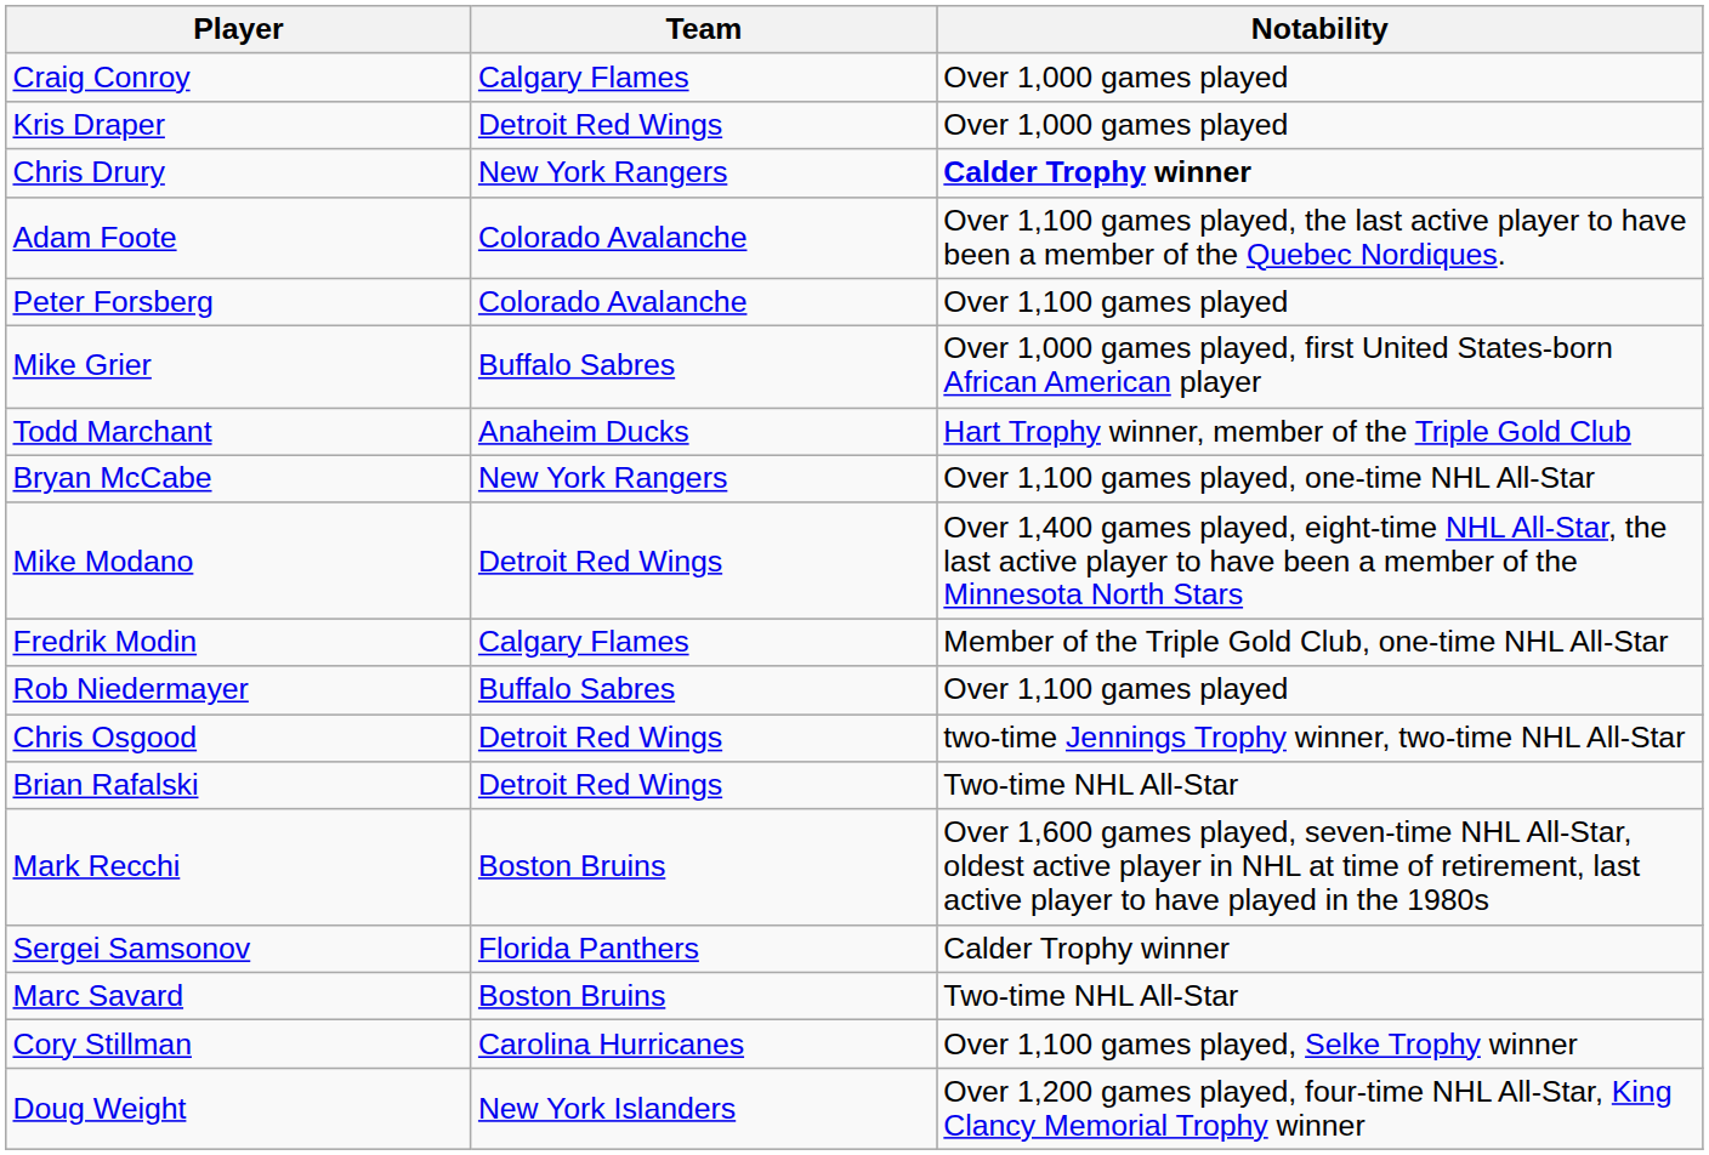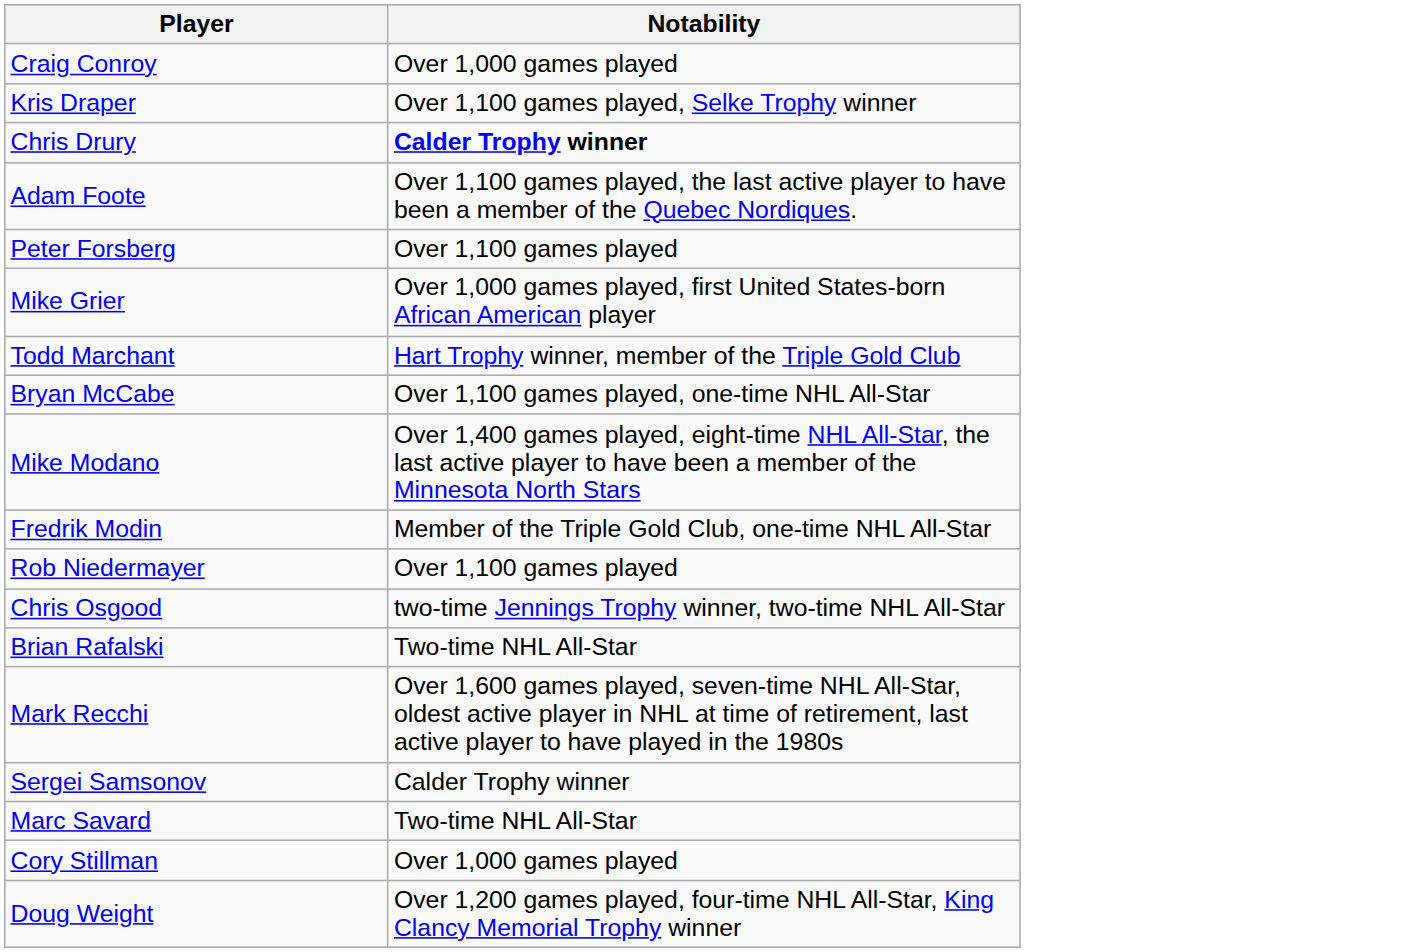 <table class="wikitable">
 <tr>
 <th style="width:15em">Player</th>
-<th style="width:15em">Team</th>
 <th style="width:25em">Notability</th>
 </tr>
 <tr>
 <td><a href='#'>Craig Conroy</a></td>
-<td><a href='#'>Calgary Flames</a></td>
 <td>Over 1,000 games played</td>
 </tr>
 <tr>
 <td><a href='#'>Kris Draper</a></td>
-<td><a href='#'>Detroit Red Wings</a></td>
-<td>Over 1,000 games played</td>
+<td>Over 1,100 games played, <a href='#'>Selke Trophy</a> winner</td>
 </tr>
 <tr>
 <td><a href='#'>Chris Drury</a></td>
-<td><a href='#'>New York Rangers</a></td>
 <td><strong><a href='#'>Calder Trophy</a> winner</strong></td>
 </tr>
 <tr>
 <td><a href='#'>Adam Foote</a></td>
-<td><a href='#'>Colorado Avalanche</a></td>
 <td>Over 1,100 games played, the last active player to have been a member of the <a href='#'>Quebec Nordiques</a>.</td>
 </tr>
 <tr>
 <td><a href='#'>Peter Forsberg</a></td>
-<td><a href='#'>Colorado Avalanche</a></td>
 <td>Over 1,100 games played</td>
 </tr>
 <tr>
 <td><a href='#'>Mike Grier</a></td>
-<td><a href='#'>Buffalo Sabres</a></td>
 <td>Over 1,000 games played, first United States-born <a href='#'>African American</a> player</td>
 </tr>
 <tr>
 <td><a href='#'>Todd Marchant</a></td>
-<td><a href='#'>Anaheim Ducks</a></td>
 <td><a href='#'>Hart Trophy</a> winner, member of the <a href='#'>Triple Gold Club</a></td>
 </tr>
 <tr>
 <td><a href='#'>Bryan McCabe</a></td>
-<td><a href='#'>New York Rangers</a></td>
 <td>Over 1,100 games played, one-time NHL All-Star</td>
 </tr>
 <tr>
 <td><a href='#'>Mike Modano</a></td>
-<td><a href='#'>Detroit Red Wings</a></td>
 <td>Over 1,400 games played, eight-time <a href='#'>NHL All-Star</a>, the last active player to have been a member of the <a href='#'>Minnesota North Stars</a></td>
 </tr>
 <tr>
 <td><a href='#'>Fredrik Modin</a></td>
-<td><a href='#'>Calgary Flames</a></td>
 <td>Member of the Triple Gold Club, one-time NHL All-Star</td>
 </tr>
 <tr>
 <td><a href='#'>Rob Niedermayer</a></td>
-<td><a href='#'>Buffalo Sabres</a></td>
 <td>Over 1,100 games played</td>
 </tr>
 <tr>
 <td><a href='#'>Chris Osgood</a></td>
-<td><a href='#'>Detroit Red Wings</a></td>
 <td>two-time <a href='#'>Jennings Trophy</a> winner, two-time NHL All-Star</td>
 </tr>
 <tr>
 <td><a href='#'>Brian Rafalski</a></td>
-<td><a href='#'>Detroit Red Wings</a></td>
 <td>Two-time NHL All-Star</td>
 </tr>
 <tr>
 <td><a href='#'>Mark Recchi</a></td>
-<td><a href='#'>Boston Bruins</a></td>
 <td>Over 1,600 games played, seven-time NHL All-Star, oldest active player in NHL at time of retirement, last active player to have played in the 1980s</td>
 </tr>
 <tr>
 <td><a href='#'>Sergei Samsonov</a></td>
-<td><a href='#'>Florida Panthers</a></td>
 <td>Calder Trophy winner</td>
 </tr>
 <tr>
 <td><a href='#'>Marc Savard</a></td>
-<td><a href='#'>Boston Bruins</a></td>
 <td>Two-time NHL All-Star</td>
 </tr>
 <tr>
 <td><a href='#'>Cory Stillman</a></td>
-<td><a href='#'>Carolina Hurricanes</a></td>
-<td>Over 1,100 games played, <a href='#'>Selke Trophy</a> winner</td>
+<td>Over 1,000 games played</td>
 </tr>
 <tr>
 <td><a href='#'>Doug Weight</a></td>
-<td><a href='#'>New York Islanders</a></td>
 <td>Over 1,200 games played, four-time NHL All-Star, <a href='#'>King Clancy Memorial Trophy</a> winner</td>
 </tr>
 </table>
